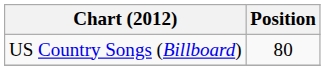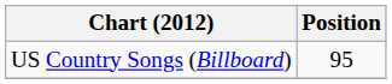 <table class="wikitable sortable">
 <tr>
 <th scope="col">Chart (2012)</th>
 <th scope="col">Position</th>
 </tr>
 <tr>
 <td>US <a href='#'>Country Songs</a> (<em><a href='#'>Billboard</a></em>)</td>
-<td align="center">80</td>
+<td align="center">95</td>
 </tr>
 <tr>
 </tr>
 </table>
